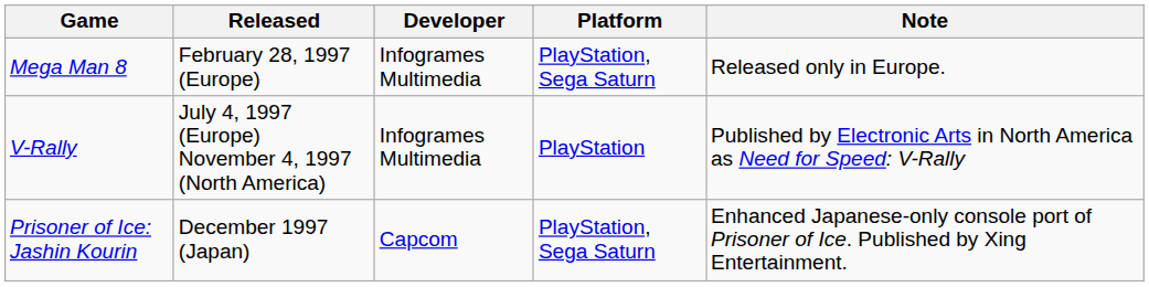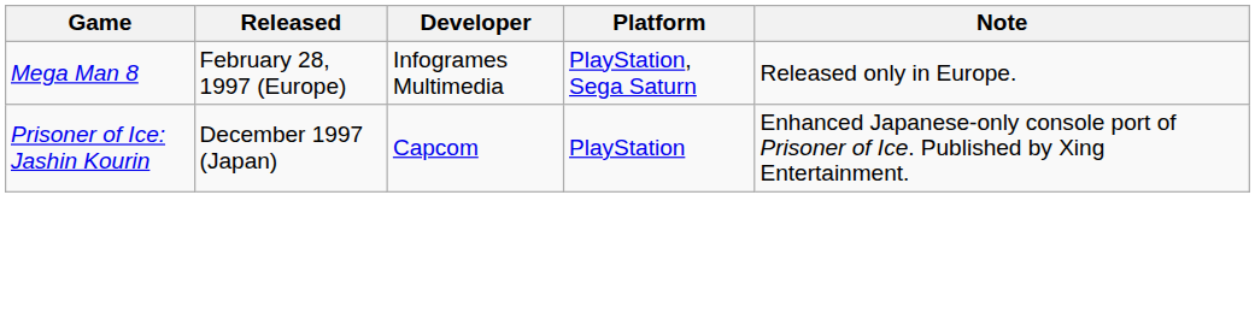 <table class="wikitable sortable">
 <tr>
 <th>Game</th>
 <th>Released</th>
 <th>Developer</th>
 <th>Platform</th>
 <th>Note</th>
 </tr>
 <tr>
 <td><em><a href='#'>Mega Man 8</a></em></td>
 <td>February 28, 1997 (Europe)</td>
 <td>Infogrames Multimedia</td>
 <td><a href='#'>PlayStation</a>, <a href='#'>Sega Saturn</a></td>
 <td>Released only in Europe.</td>
 </tr>
 <tr>
-<td><em><a href='#'>V-Rally</a></em></td>
-<td>July 4, 1997 (Europe)<br>November 4, 1997 (North America)</td>
-<td>Infogrames Multimedia</td>
-<td><a href='#'>PlayStation</a></td>
-<td>Published by <a href='#'>Electronic Arts</a> in North America as <em><a href='#'>Need for Speed</a>: V-Rally</em></td>
-</tr>
-<tr>
 <td><em><a href='#'>Prisoner of Ice: Jashin Kourin</a></em></td>
 <td>December 1997 (Japan)</td>
 <td><a href='#'>Capcom</a></td>
-<td><a href='#'>PlayStation</a>, <a href='#'>Sega Saturn</a></td>
+<td><a href='#'>PlayStation</a></td>
 <td>Enhanced Japanese-only console port of <em>Prisoner of Ice</em>. Published by Xing Entertainment.</td>
 </tr>
 </table>
